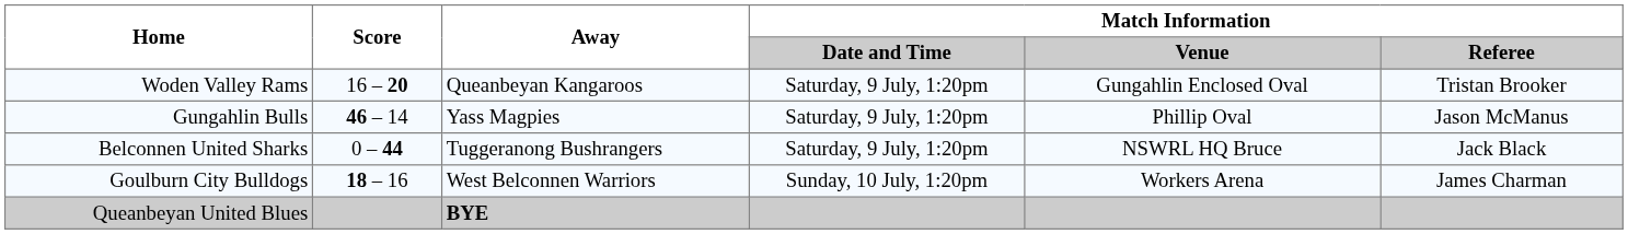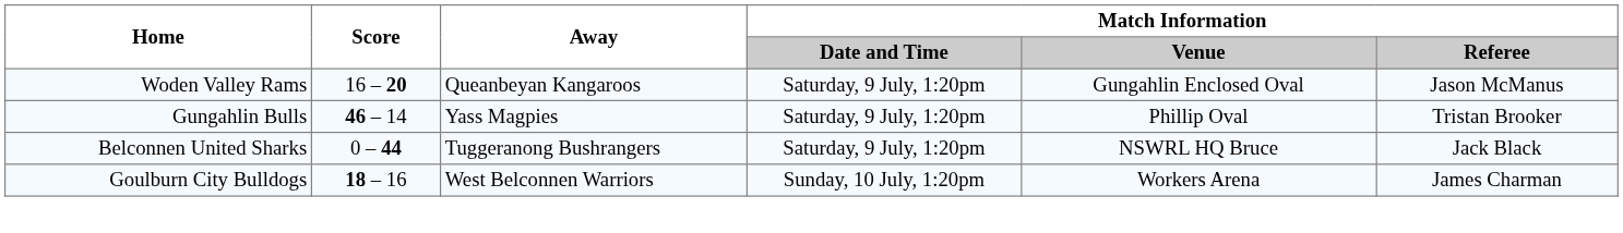 <table border="1" cellpadding="3" cellspacing="0" width="100%" style="border-collapse:collapse;  text-align:center;">
 <tr>
 <th rowspan="2" width="19%">Home</th>
 <th rowspan="2" width="8%">Score</th>
 <th rowspan="2" width="19%">Away</th>
 <th colspan="3">Match Information</th>
 </tr>
 <tr style="background:#CCCCCC">
 <th width="17%">Date and Time</th>
 <th width="22%">Venue</th>
 <th width="50%">Referee</th>
 </tr>
 <tr style="text-align:center; background:#f5faff;">
 <td align="right">Woden Valley Rams </td>
 <td>16 – <strong>20</strong></td>
 <td align="left"> Queanbeyan Kangaroos</td>
 <td>Saturday, 9 July, 1:20pm</td>
 <td>Gungahlin Enclosed Oval</td>
-<td>Tristan Brooker</td>
+<td>Jason McManus</td>
 </tr>
 <tr style="text-align:center; background:#f5faff;">
 <td align="right">Gungahlin Bulls </td>
 <td><strong>46</strong> – 14</td>
 <td align="left"> Yass Magpies</td>
 <td>Saturday, 9 July, 1:20pm</td>
 <td>Phillip Oval</td>
-<td>Jason McManus</td>
+<td>Tristan Brooker</td>
 </tr>
 <tr style="text-align:center; background:#f5faff;">
 <td align="right">Belconnen United Sharks </td>
 <td>0 – <strong>44</strong></td>
 <td align="left"> Tuggeranong Bushrangers</td>
 <td>Saturday, 9 July, 1:20pm</td>
 <td>NSWRL HQ Bruce</td>
 <td>Jack Black</td>
 </tr>
 <tr style="text-align:center; background:#f5faff;">
 <td align="right">Goulburn City Bulldogs </td>
 <td><strong>18</strong> – 16</td>
 <td align="left"> West Belconnen Warriors</td>
 <td>Sunday, 10 July, 1:20pm</td>
 <td>Workers Arena</td>
 <td>James Charman</td>
 </tr>
-<tr style="text-align:center; background:#CCCCCC;">
-<td align="right">Queanbeyan United Blues </td>
-<td></td>
-<td align="left"><strong>BYE</strong></td>
-<td></td>
-<td></td>
-<td></td>
-</tr>
 </table>
